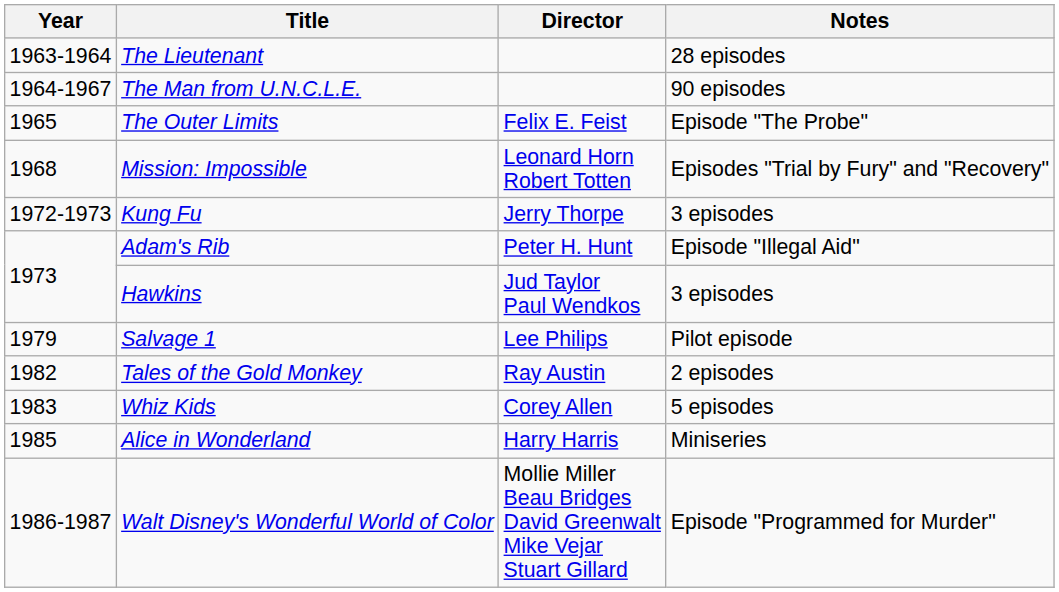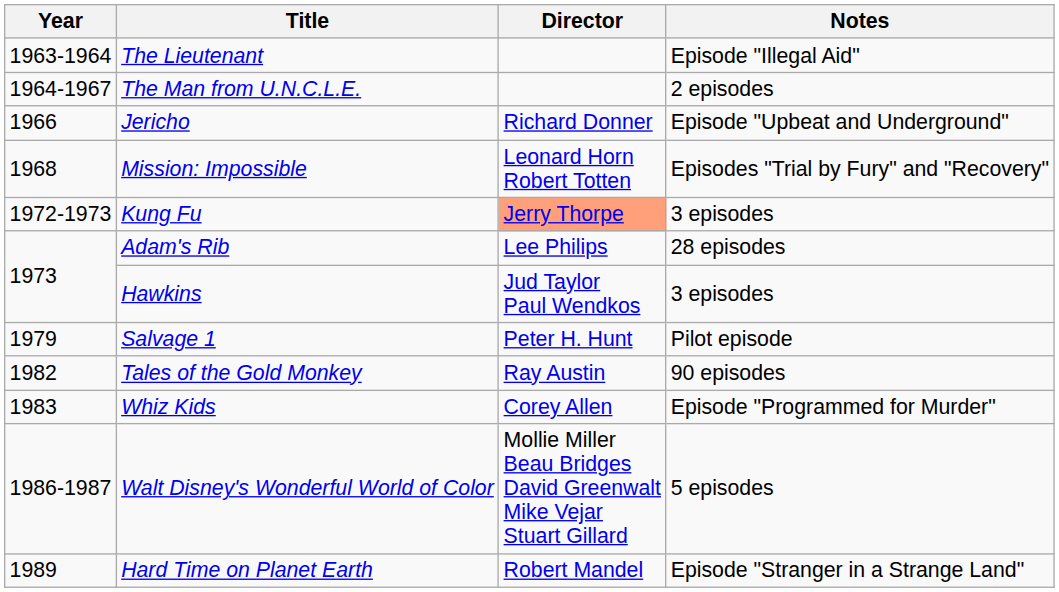 <table class="wikitable">
 <tr>
 <th>Year</th>
 <th>Title</th>
 <th>Director</th>
 <th>Notes</th>
 </tr>
 <tr>
 <td>1963-1964</td>
 <td><em><a href='#'>The Lieutenant</a></em></td>
 <td></td>
-<td>28 episodes</td>
+<td>Episode "Illegal Aid"</td>
 </tr>
 <tr>
 <td>1964-1967</td>
 <td><em><a href='#'>The Man from U.N.C.L.E.</a></em></td>
 <td></td>
-<td>90 episodes</td>
+<td>2 episodes</td>
 </tr>
 <tr>
-<td>1965</td>
-<td><em><a href='#'>The Outer Limits</a></em></td>
-<td><a href='#'>Felix E. Feist</a></td>
-<td>Episode "The Probe"</td>
+<td>1966</td>
+<td><em><a href='#'>Jericho</a></em></td>
+<td><a href='#'>Richard Donner</a></td>
+<td>Episode "Upbeat and Underground"</td>
 </tr>
 <tr>
 <td>1968</td>
 <td><em><a href='#'>Mission: Impossible</a></em></td>
 <td><a href='#'>Leonard Horn</a><br><a href='#'>Robert Totten</a></td>
 <td>Episodes "Trial by Fury" and "Recovery"</td>
 </tr>
 <tr>
 <td>1972-1973</td>
 <td><em><a href='#'>Kung Fu</a></em></td>
-<td><a href='#'>Jerry Thorpe</a></td>
+<td style="background: lightsalmon;"><a href='#'>Jerry Thorpe</a></td>
 <td>3 episodes</td>
 </tr>
 <tr>
 <td rowspan=2>1973</td>
 <td><em><a href='#'>Adam's Rib</a></em></td>
-<td><a href='#'>Peter H. Hunt</a></td>
-<td>Episode "Illegal Aid"</td>
+<td><a href='#'>Lee Philips</a></td>
+<td>28 episodes</td>
 </tr>
 <tr>
 <td><em><a href='#'>Hawkins</a></em></td>
 <td><a href='#'>Jud Taylor</a><br><a href='#'>Paul Wendkos</a></td>
 <td>3 episodes</td>
 </tr>
 <tr>
 <td>1979</td>
 <td><em><a href='#'>Salvage 1</a></em></td>
-<td><a href='#'>Lee Philips</a></td>
+<td><a href='#'>Peter H. Hunt</a></td>
 <td>Pilot episode</td>
 </tr>
 <tr>
 <td>1982</td>
 <td><em><a href='#'>Tales of the Gold Monkey</a></em></td>
 <td><a href='#'>Ray Austin</a></td>
-<td>2 episodes</td>
+<td>90 episodes</td>
 </tr>
 <tr>
 <td>1983</td>
 <td><em><a href='#'>Whiz Kids</a></em></td>
 <td><a href='#'>Corey Allen</a></td>
-<td>5 episodes</td>
-</tr>
-<tr>
-<td>1985</td>
-<td><em><a href='#'>Alice in Wonderland</a></em></td>
-<td><a href='#'>Harry Harris</a></td>
-<td>Miniseries</td>
+<td>Episode "Programmed for Murder"</td>
 </tr>
 <tr>
 <td>1986-1987</td>
 <td><em><a href='#'>Walt Disney's Wonderful World of Color</a></em></td>
 <td>Mollie Miller<br><a href='#'>Beau Bridges</a><br><a href='#'>David Greenwalt</a><br><a href='#'>Mike Vejar</a><br><a href='#'>Stuart Gillard</a></td>
-<td>Episode "Programmed for Murder"</td>
+<td>5 episodes</td>
+</tr>
+<tr>
+<td>1989</td>
+<td><em><a href='#'>Hard Time on Planet Earth</a></em></td>
+<td><a href='#'>Robert Mandel</a></td>
+<td>Episode "Stranger in a Strange Land"</td>
 </tr>
 </table>
